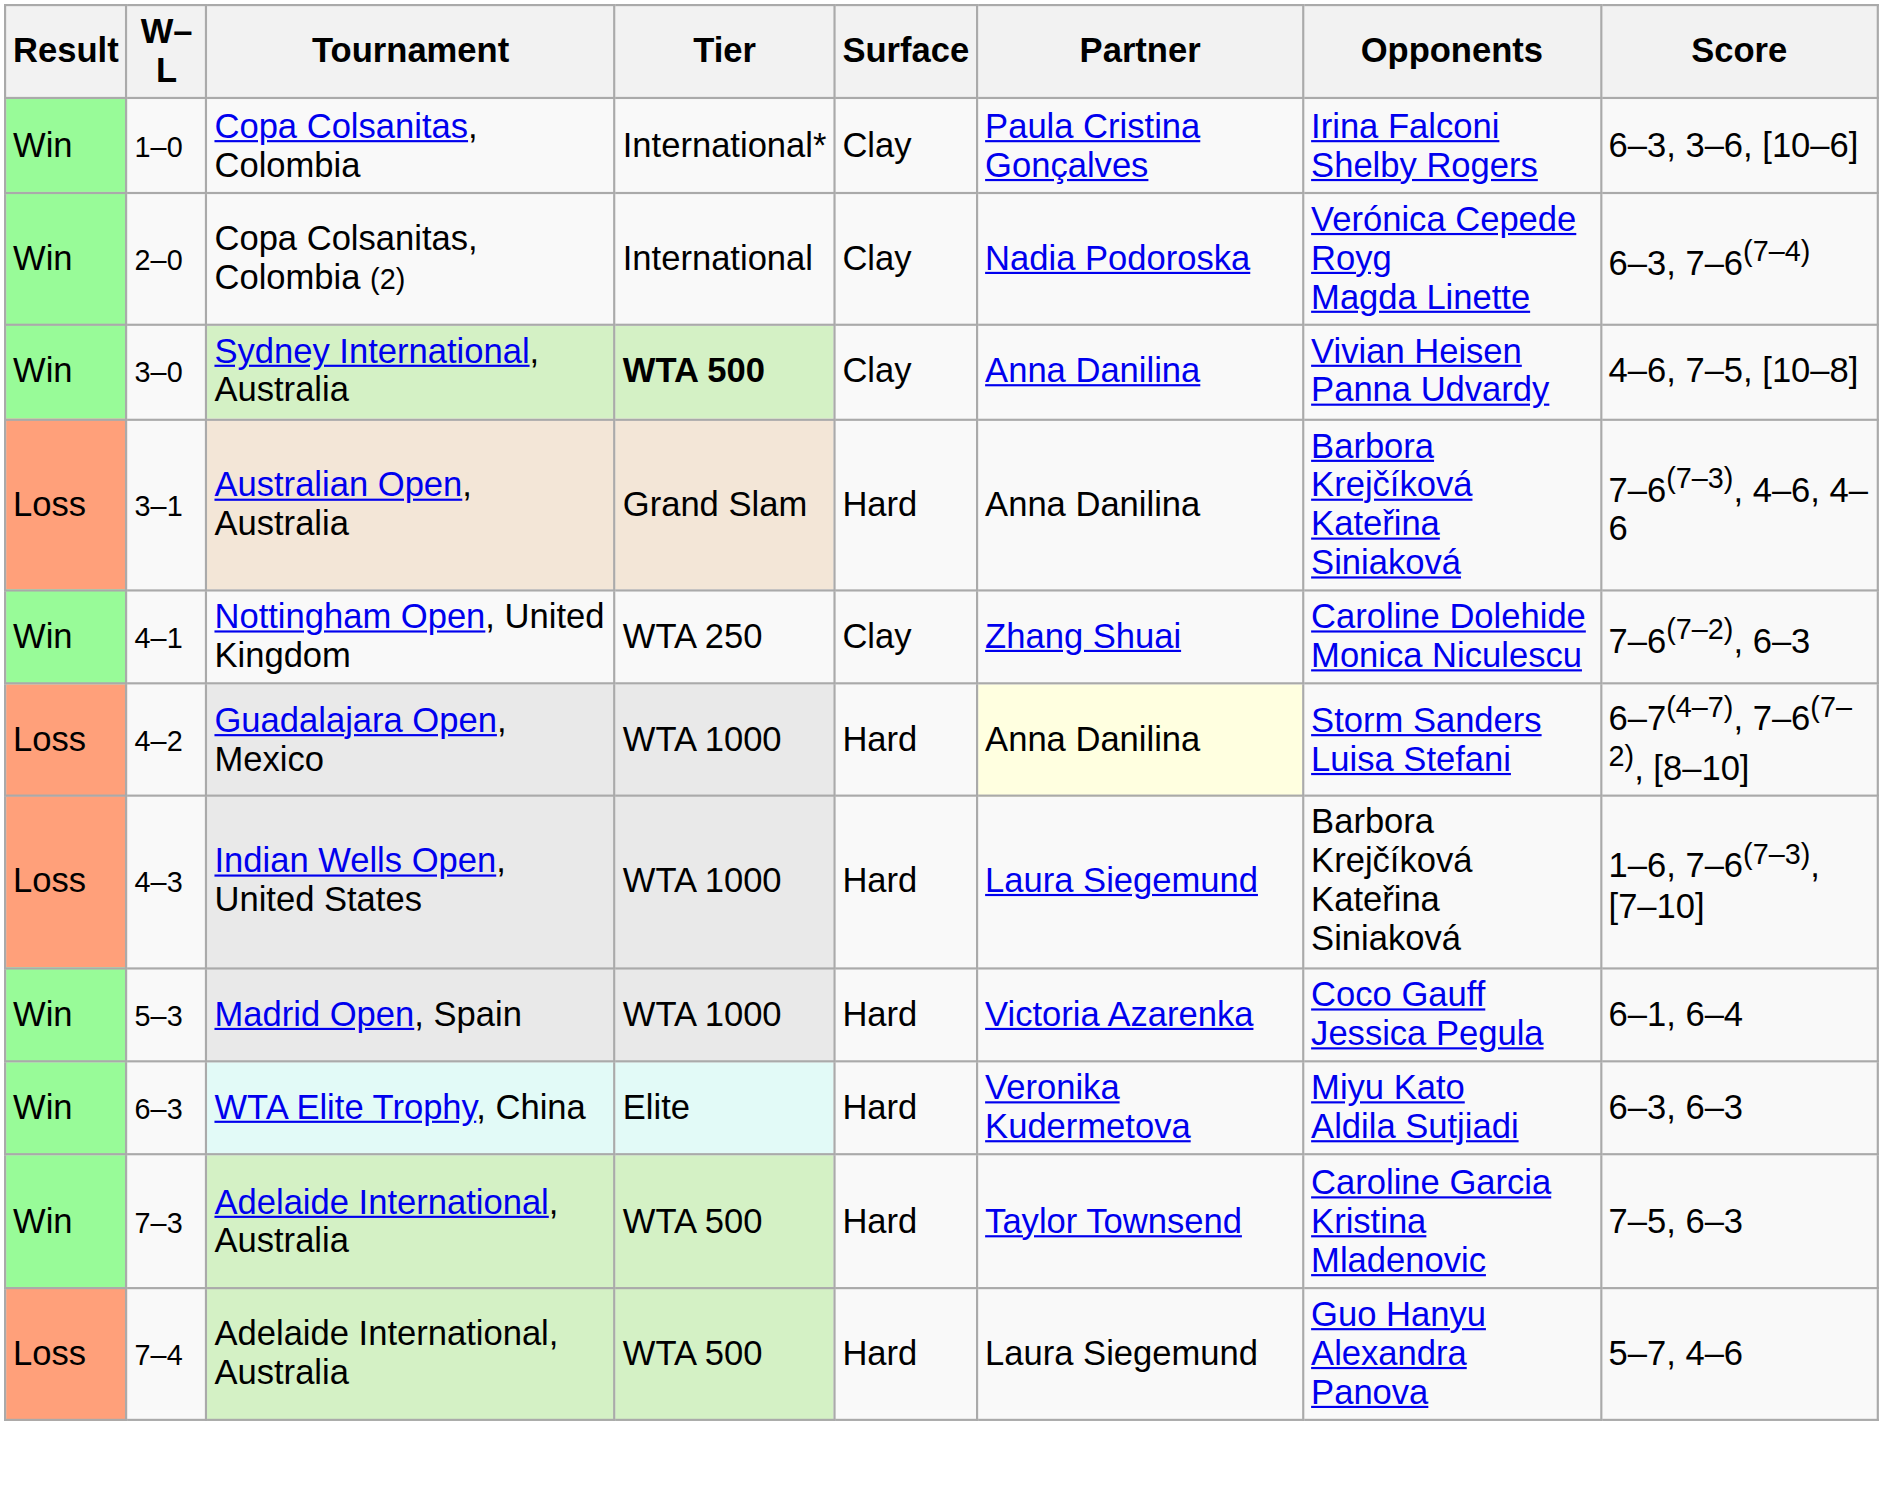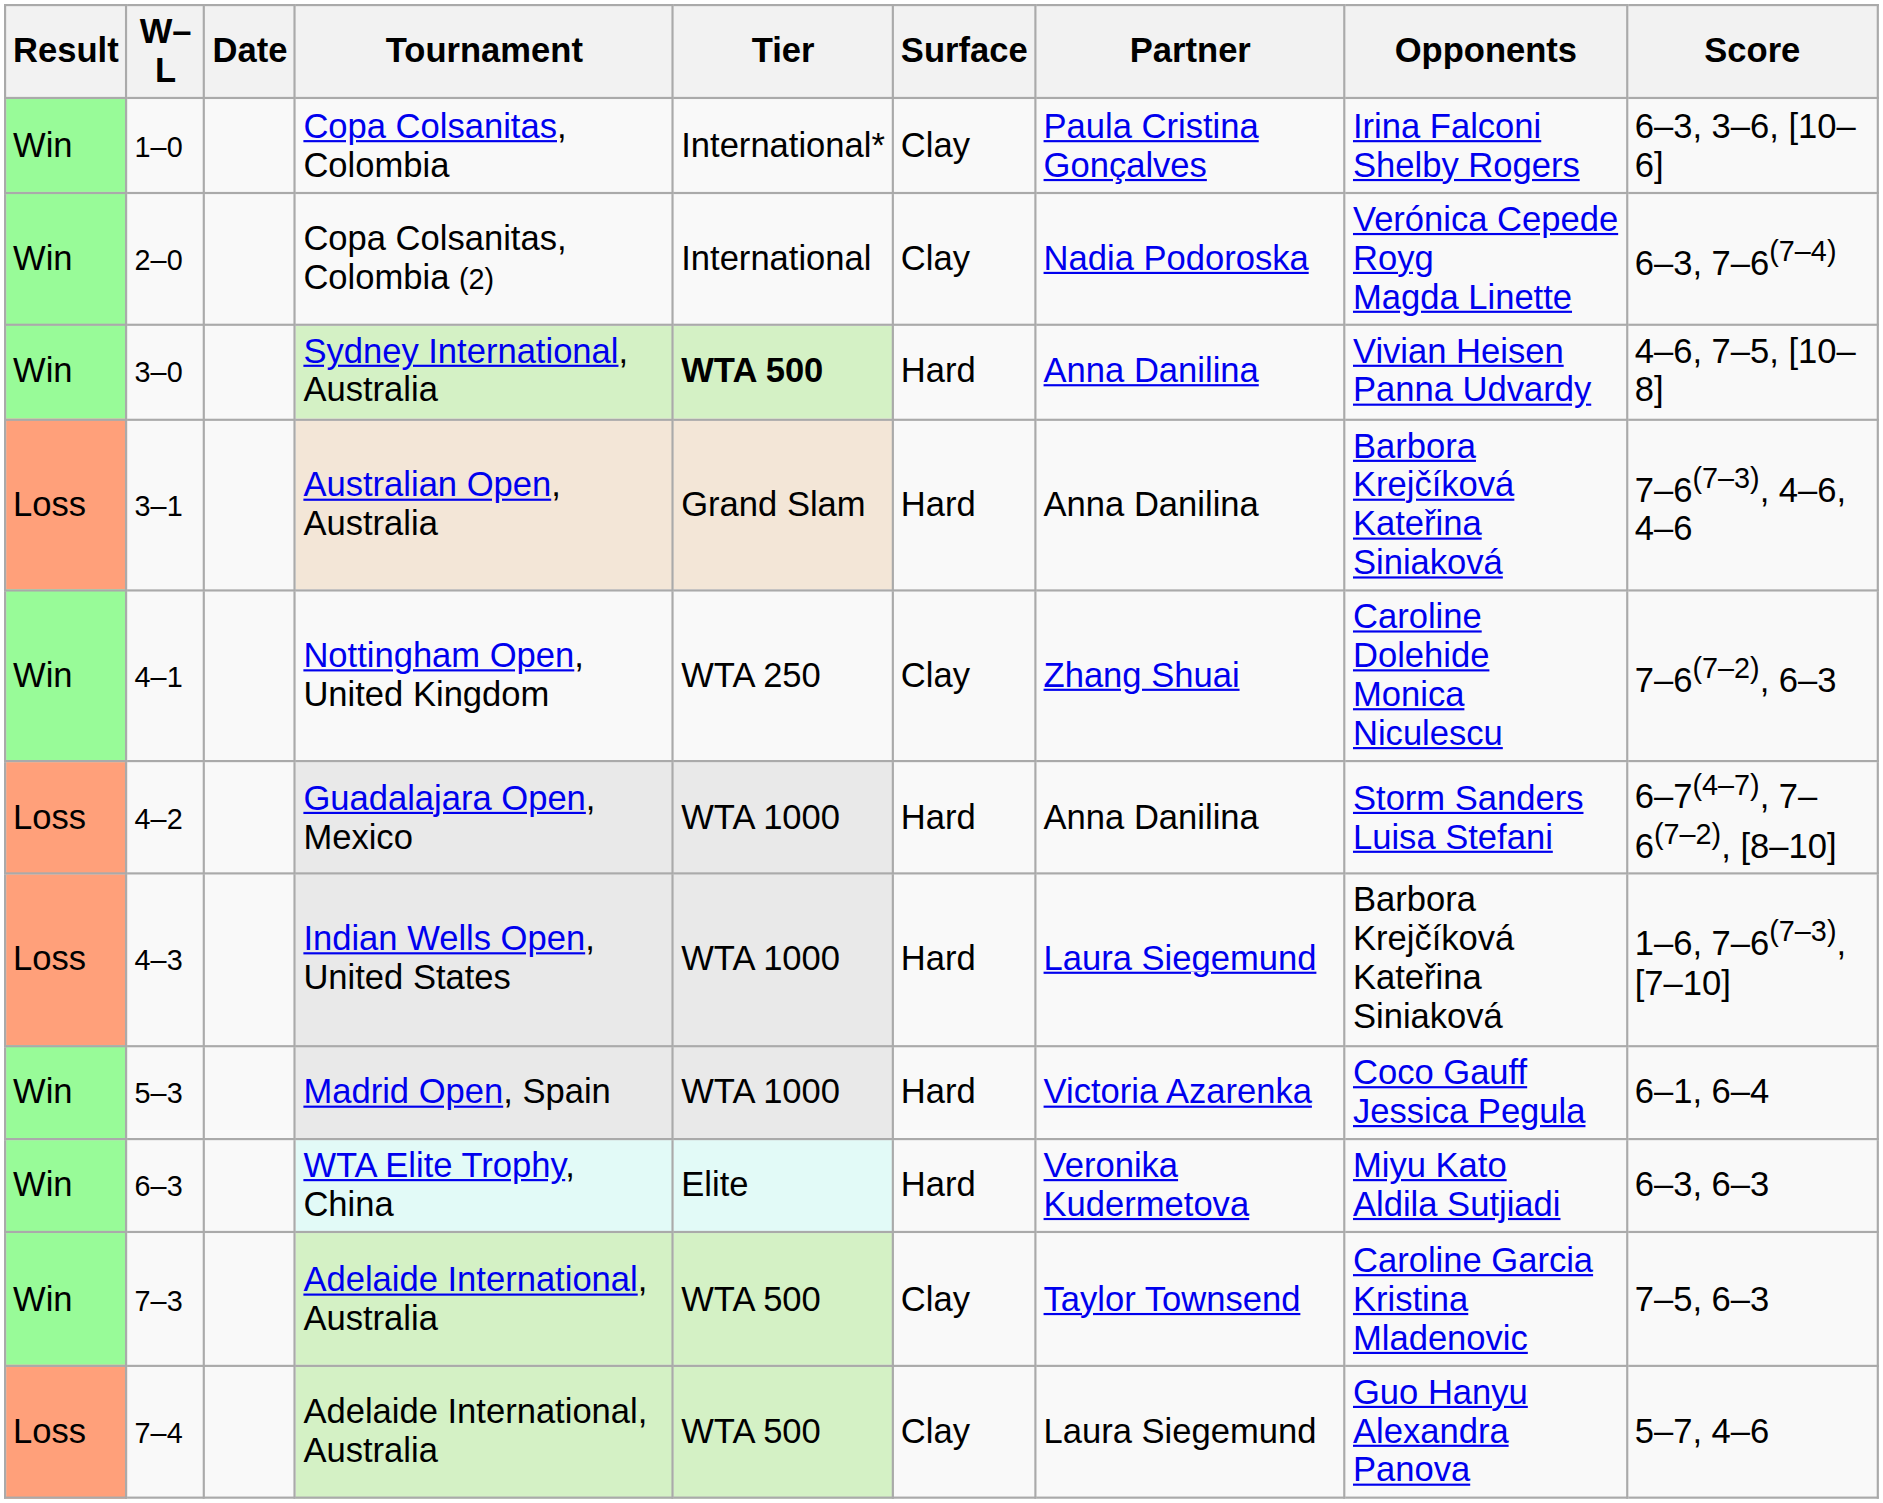 <table class="sortable wikitable nowrap">
 <tr>
 <th>Result</th>
 <th class="unsortable">W–L</th>
+<th>Date</th>
 <th>Tournament</th>
 <th>Tier</th>
 <th>Surface</th>
 <th>Partner</th>
 <th>Opponents</th>
 <th class="unsortable">Score</th>
 </tr>
 <tr>
 <td style="background:#98fb98;">Win</td>
 <td><small>1–0</small></td>
+<td><a href='#'></a></td>
 <td><a href='#'>Copa Colsanitas</a>, Colombia</td>
 <td>International*</td>
 <td>Clay</td>
 <td> <a href='#'>Paula Cristina Gonçalves</a></td>
 <td> <a href='#'>Irina Falconi</a> <br>  <a href='#'>Shelby Rogers</a></td>
 <td>6–3, 3–6, [10–6]</td>
 </tr>
 <tr>
 <td style="background:#98fb98;">Win</td>
 <td><small>2–0</small></td>
+<td><a href='#'></a></td>
 <td>Copa Colsanitas, Colombia <small>(2)</small></td>
 <td>International</td>
 <td>Clay</td>
 <td> <a href='#'>Nadia Podoroska</a></td>
 <td> <a href='#'>Verónica Cepede Royg</a> <br>  <a href='#'>Magda Linette</a></td>
 <td>6–3, 7–6<sup>(7–4)</sup></td>
 </tr>
 <tr>
 <td style="background:#98fb98;">Win</td>
 <td><small>3–0</small></td>
+<td><a href='#'></a></td>
 <td bgcolor=d4f1c5><a href='#'>Sydney International</a>, Australia</td>
 <td bgcolor=d4f1c5><strong>WTA 500</strong></td>
-<td>Clay</td>
+<td>Hard</td>
 <td> <a href='#'>Anna Danilina</a></td>
 <td> <a href='#'>Vivian Heisen</a> <br>  <a href='#'>Panna Udvardy</a></td>
 <td>4–6, 7–5, [10–8]</td>
 </tr>
 <tr>
 <td style="background:#ffa07a;">Loss</td>
 <td><small>3–1</small></td>
+<td><a href='#'></a></td>
 <td bgcolor=f3e6d7><a href='#'>Australian Open</a>, Australia</td>
 <td bgcolor=f3e6d7>Grand Slam</td>
 <td>Hard</td>
 <td> Anna Danilina</td>
 <td> <a href='#'>Barbora Krejčíková</a> <br>  <a href='#'>Kateřina Siniaková</a></td>
 <td>7–6<sup>(7–3)</sup>, 4–6, 4–6</td>
 </tr>
 <tr>
 <td style="background:#98fb98;">Win</td>
 <td><small>4–1</small></td>
+<td><a href='#'></a></td>
 <td><a href='#'>Nottingham Open</a>, United Kingdom</td>
 <td>WTA 250</td>
 <td>Clay</td>
 <td> <a href='#'>Zhang Shuai</a></td>
 <td> <a href='#'>Caroline Dolehide</a> <br>  <a href='#'>Monica Niculescu</a></td>
 <td>7–6<sup>(7–2)</sup>, 6–3</td>
 </tr>
 <tr>
 <td style="background:#ffa07a;">Loss</td>
 <td><small>4–2</small></td>
+<td><a href='#'></a></td>
 <td bgcolor=#e9e9e9><a href='#'>Guadalajara Open</a>, Mexico</td>
 <td bgcolor=#e9e9e9>WTA 1000</td>
 <td>Hard</td>
-<td style="background: lightyellow;"> Anna Danilina</td>
+<td> Anna Danilina</td>
 <td> <a href='#'>Storm Sanders</a> <br>  <a href='#'>Luisa Stefani</a></td>
 <td>6–7<sup>(4–7)</sup>, 7–6<sup>(7–2)</sup>, [8–10]</td>
 </tr>
 <tr>
 <td style="background:#ffa07a;">Loss</td>
 <td><small>4–3</small></td>
+<td><a href='#'></a></td>
 <td bgcolor=#e9e9e9><a href='#'>Indian Wells Open</a>, United States</td>
 <td bgcolor=#e9e9e9>WTA 1000</td>
 <td>Hard</td>
 <td> <a href='#'>Laura Siegemund</a></td>
 <td> Barbora Krejčíková <br>  Kateřina Siniaková</td>
 <td>1–6, 7–6<sup>(7–3)</sup>, [7–10]</td>
 </tr>
 <tr>
 <td style="background:#98fb98;">Win</td>
 <td><small>5–3</small></td>
+<td><a href='#'></a></td>
 <td bgcolor=#e9e9e9><a href='#'>Madrid Open</a>, Spain</td>
 <td bgcolor=#e9e9e9>WTA 1000</td>
 <td>Hard</td>
 <td> <a href='#'>Victoria Azarenka</a></td>
 <td> <a href='#'>Coco Gauff</a> <br>  <a href='#'>Jessica Pegula</a></td>
 <td>6–1, 6–4</td>
 </tr>
 <tr>
 <td style="background:#98fb98;">Win</td>
 <td><small>6–3</small></td>
+<td><a href='#'></a></td>
 <td bgcolor=#e2faf7><a href='#'>WTA Elite Trophy</a>, China</td>
 <td bgcolor=#e2faf7>Elite</td>
 <td>Hard</td>
 <td> <a href='#'>Veronika Kudermetova</a></td>
 <td> <a href='#'>Miyu Kato</a> <br>  <a href='#'>Aldila Sutjiadi</a></td>
 <td>6–3, 6–3</td>
 </tr>
 <tr>
 <td style="background:#98fb98;">Win</td>
 <td><small>7–3</small></td>
+<td><a href='#'></a></td>
 <td bgcolor=d4f1c5><a href='#'>Adelaide International</a>, Australia</td>
 <td bgcolor=d4f1c5>WTA 500</td>
-<td>Hard</td>
+<td>Clay</td>
 <td> <a href='#'>Taylor Townsend</a></td>
 <td> <a href='#'>Caroline Garcia</a> <br>  <a href='#'>Kristina Mladenovic</a></td>
 <td>7–5, 6–3</td>
 </tr>
 <tr>
 <td style="background:#ffa07a;">Loss</td>
 <td><small>7–4</small></td>
+<td><a href='#'></a></td>
 <td bgcolor=d4f1c5>Adelaide International, Australia</td>
 <td bgcolor=d4f1c5>WTA 500</td>
-<td>Hard</td>
+<td>Clay</td>
 <td> Laura Siegemund</td>
 <td> <a href='#'>Guo Hanyu</a> <br>  <a href='#'>Alexandra Panova</a></td>
 <td>5–7, 4–6</td>
 </tr>
 </table>
